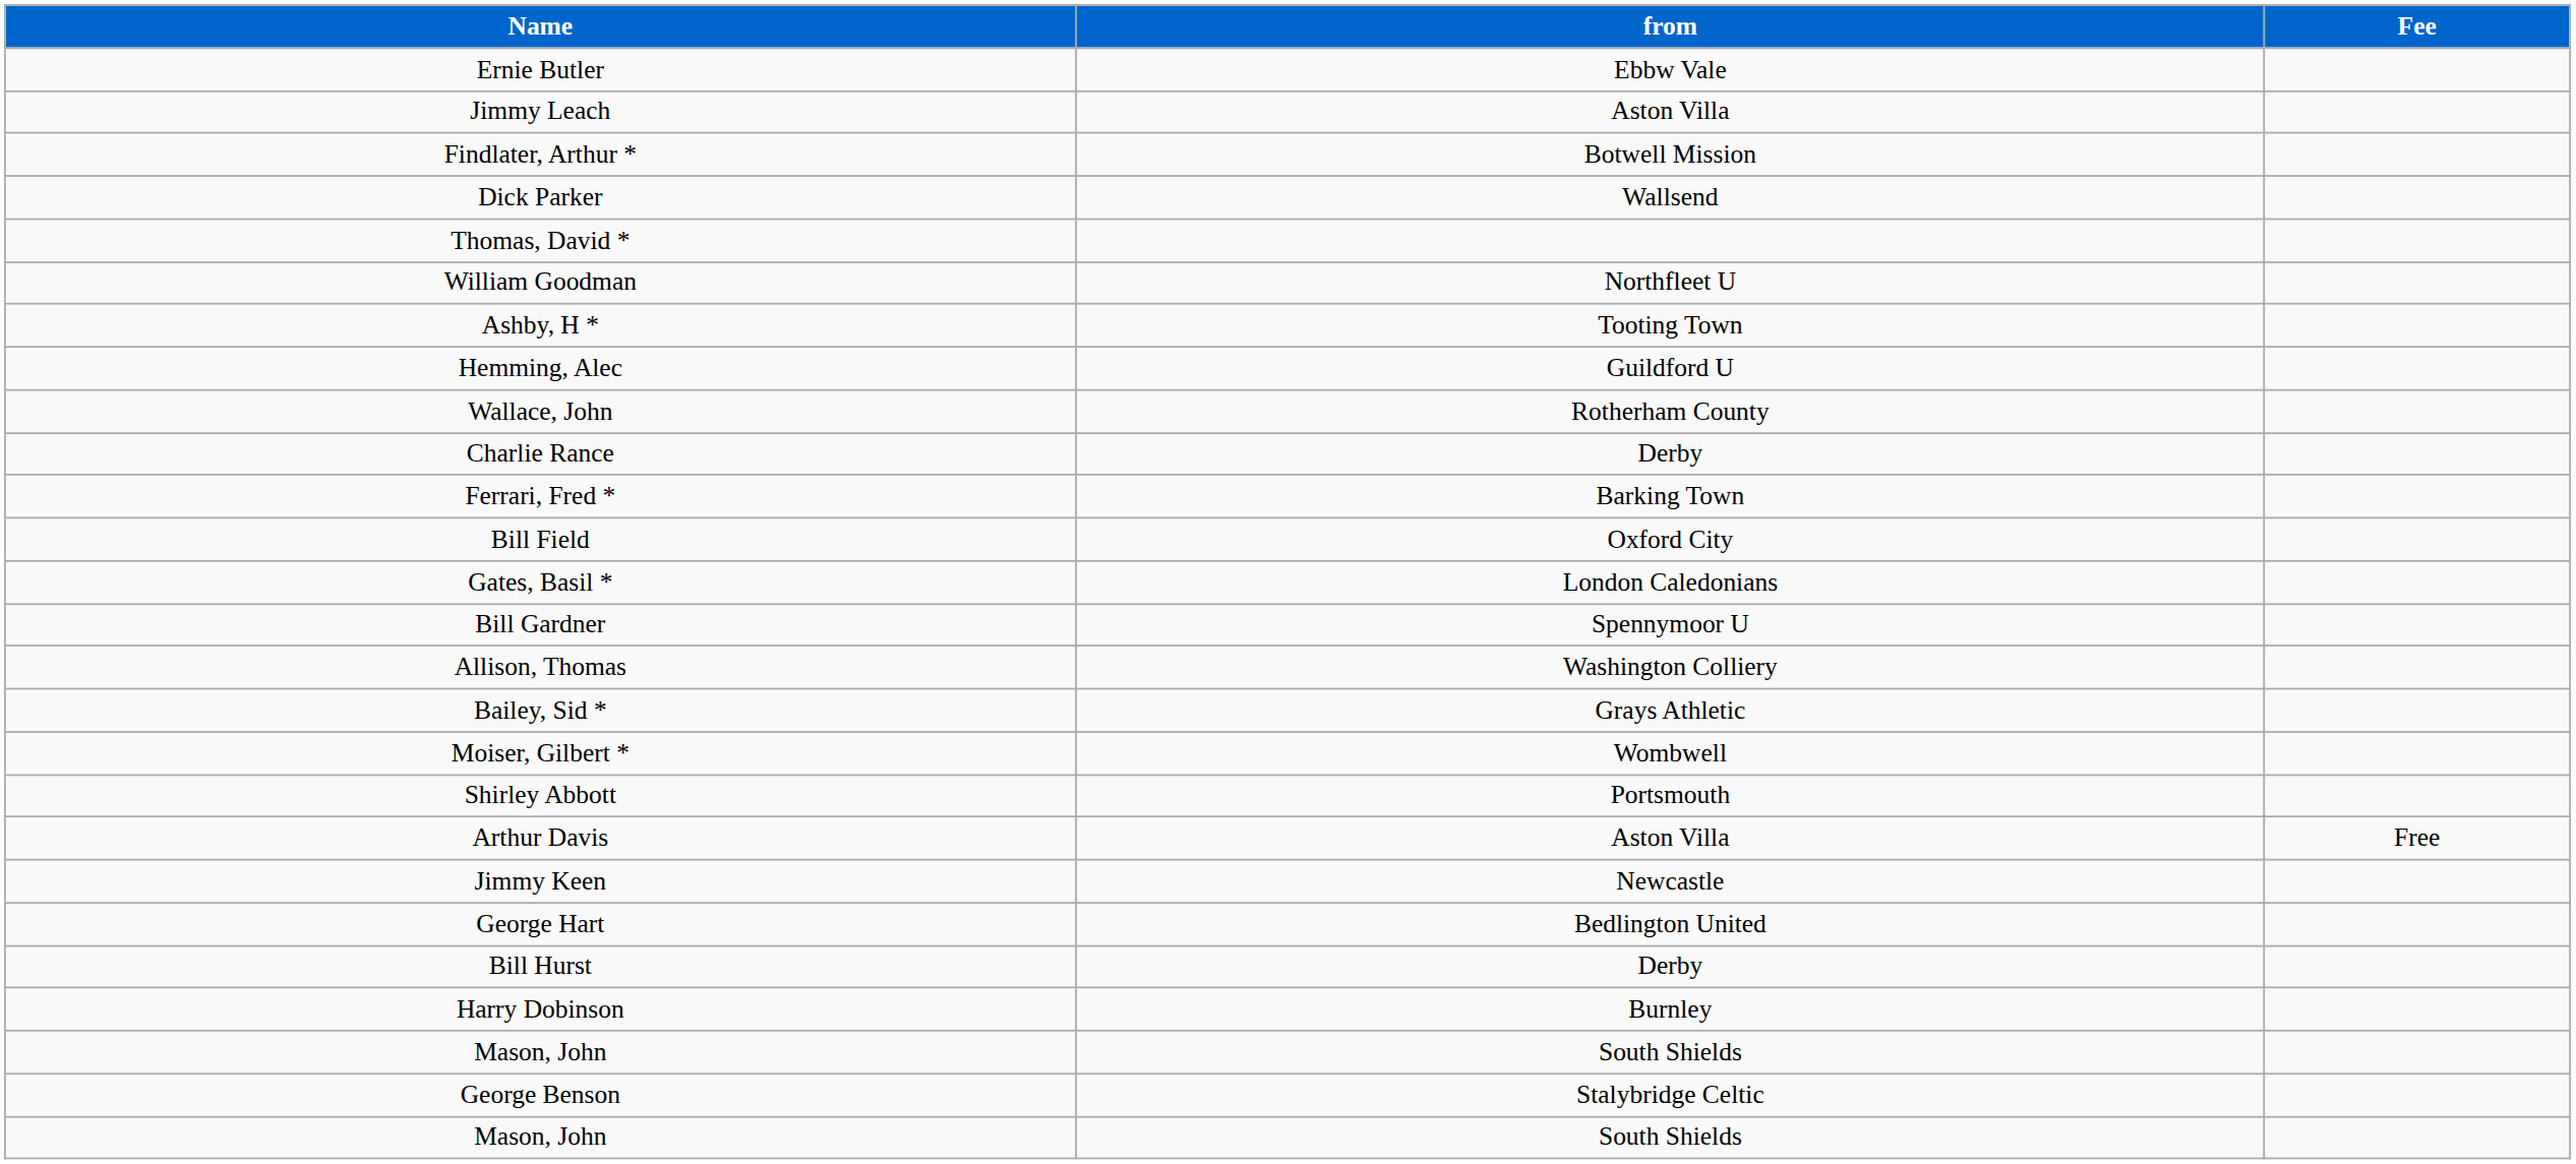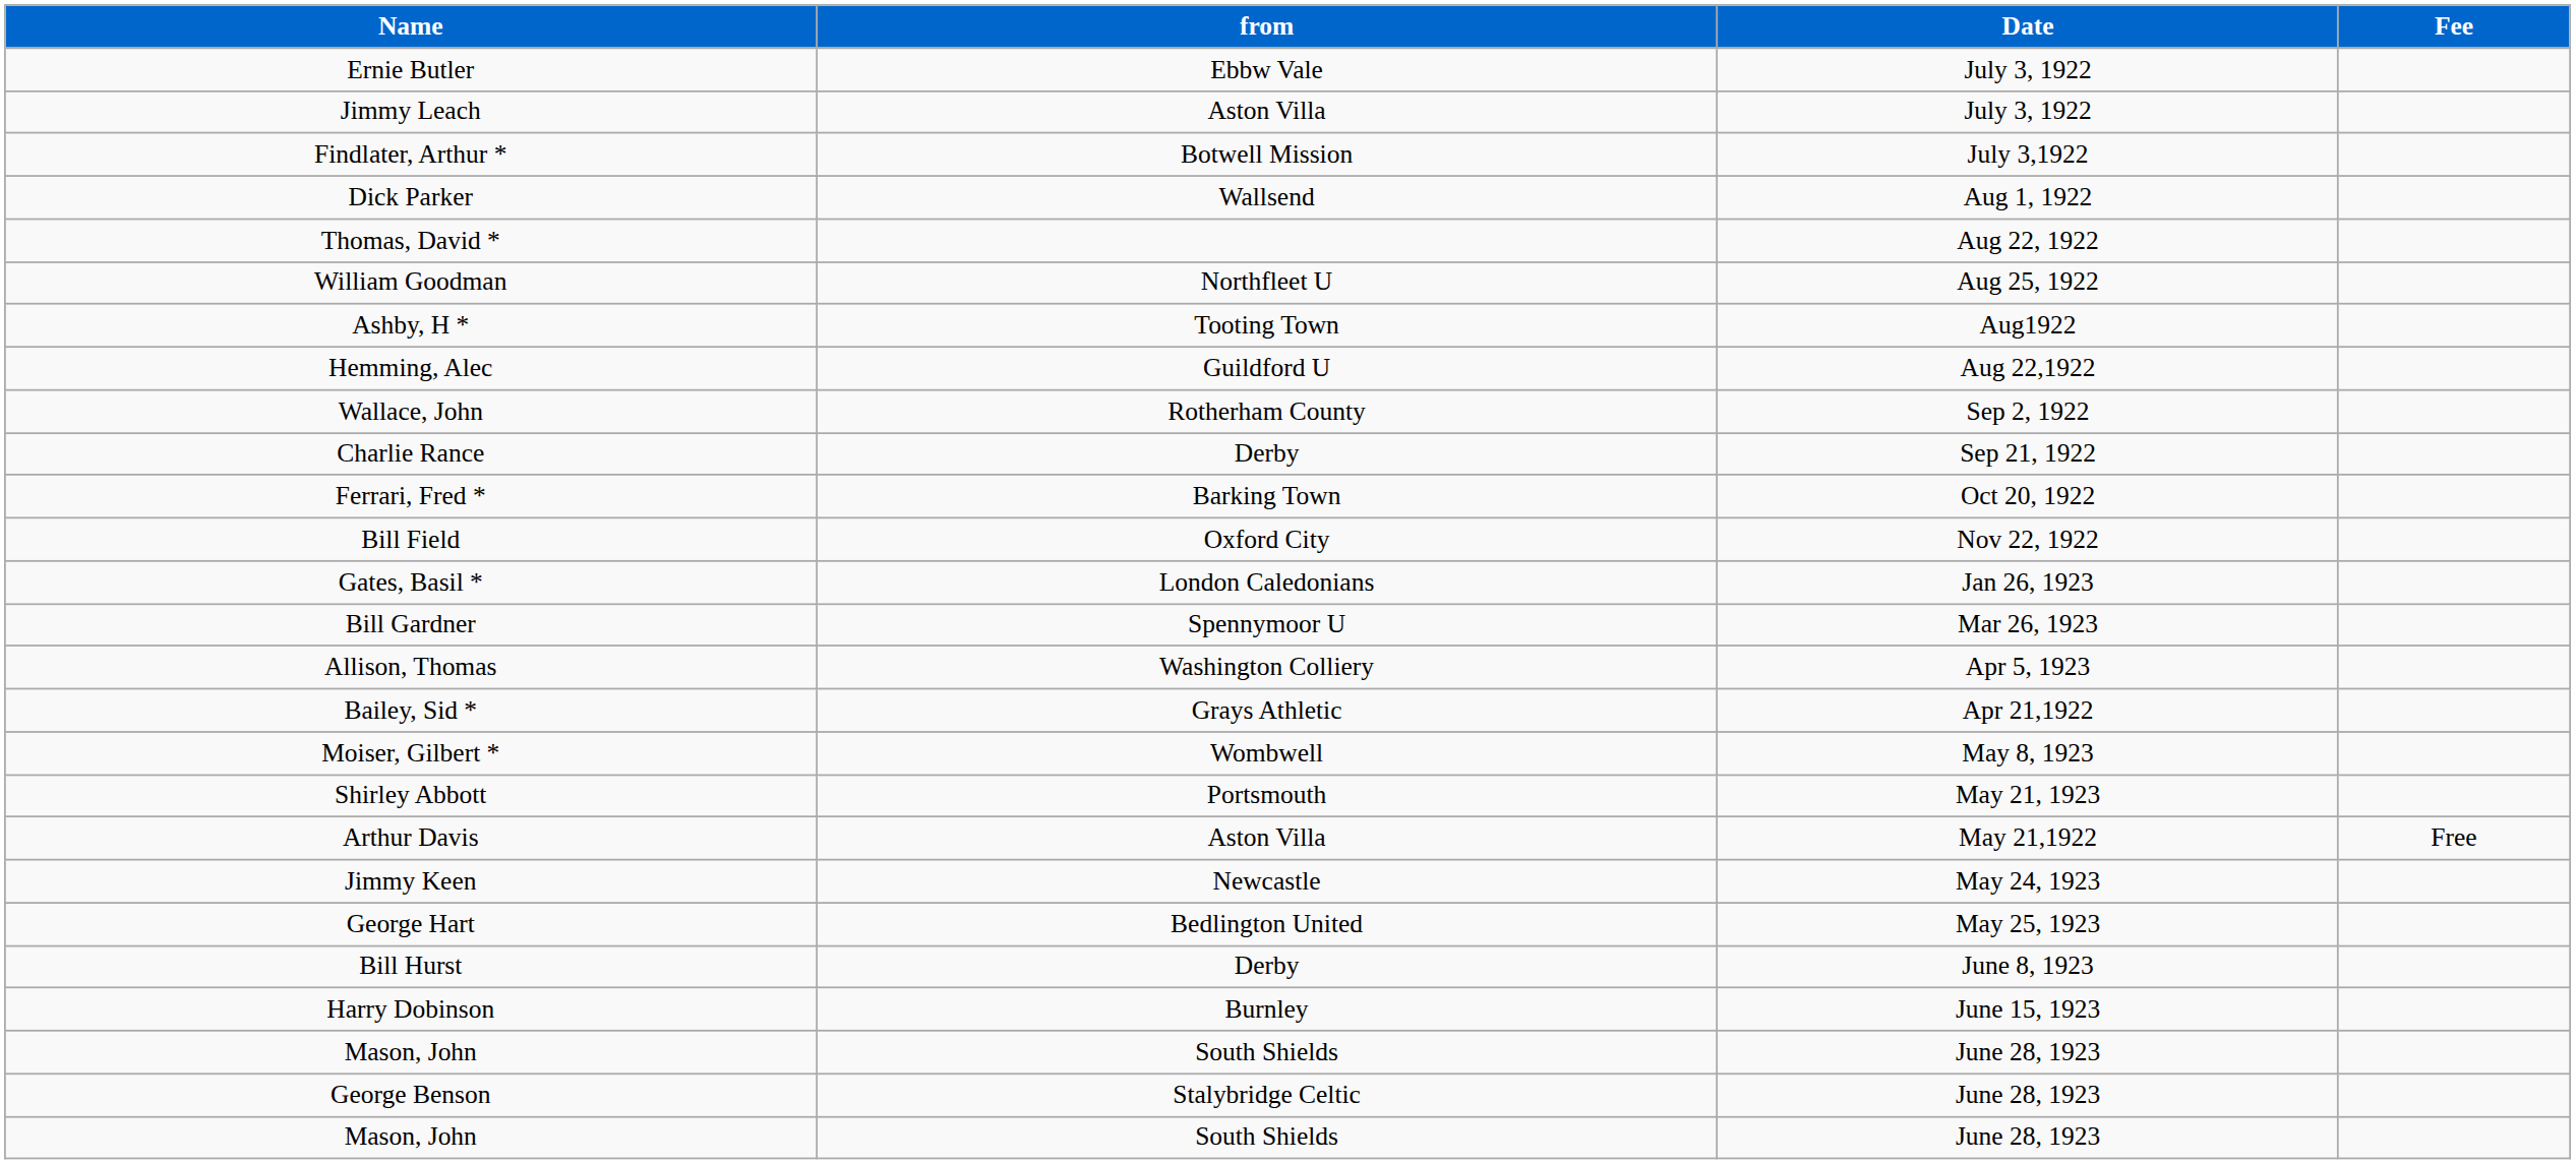 <table class="wikitable" style="text-align:center; font-size:90%; width:90%;">
 <tr>
 <th style="background:#0066CC; color:#FFFFFF; text-align:center;"><strong>Name</strong></th>
 <th style="background:#0066CC; color:#FFFFFF; text-align:center;">from</th>
+<th style="background:#0066CC; color:#FFFFFF; text-align:center;">Date</th>
 <th style="background:#0066CC; color:#FFFFFF; text-align:center;">Fee</th>
 </tr>
 <tr>
 <td>Ernie Butler</td>
 <td>Ebbw Vale</td>
+<td>July 3, 1922</td>
 <td></td>
 </tr>
 <tr>
 <td>Jimmy Leach</td>
 <td>Aston Villa</td>
+<td>July 3, 1922</td>
 <td></td>
 </tr>
 <tr>
 <td>Findlater, Arthur *</td>
 <td>Botwell Mission</td>
+<td>July 3,1922</td>
 <td></td>
 </tr>
 <tr>
 <td>Dick Parker</td>
 <td>Wallsend</td>
+<td>Aug 1, 1922</td>
 <td></td>
 </tr>
 <tr>
 <td>Thomas, David *</td>
 <td></td>
+<td>Aug 22, 1922</td>
 <td></td>
 </tr>
 <tr>
 <td>William Goodman</td>
 <td>Northfleet U</td>
+<td>Aug 25, 1922</td>
 <td></td>
 </tr>
 <tr>
 <td>Ashby, H *</td>
 <td>Tooting Town</td>
+<td>Aug1922</td>
 <td></td>
 </tr>
 <tr>
 <td>Hemming, Alec</td>
 <td>Guildford U</td>
+<td>Aug 22,1922</td>
 <td></td>
 </tr>
 <tr>
 <td>Wallace, John</td>
 <td>Rotherham County</td>
+<td>Sep 2, 1922</td>
 <td></td>
 </tr>
 <tr>
 <td>Charlie Rance</td>
 <td>Derby</td>
+<td>Sep 21, 1922</td>
 <td></td>
 </tr>
 <tr>
 <td>Ferrari, Fred *</td>
 <td>Barking Town</td>
+<td>Oct 20, 1922</td>
 <td></td>
 </tr>
 <tr>
 <td>Bill Field</td>
 <td>Oxford City</td>
+<td>Nov 22, 1922</td>
 <td></td>
 </tr>
 <tr>
 <td>Gates, Basil *</td>
 <td>London Caledonians</td>
+<td>Jan 26, 1923</td>
 <td></td>
 </tr>
 <tr>
 <td>Bill Gardner</td>
 <td>Spennymoor U</td>
+<td>Mar 26, 1923</td>
 <td></td>
 </tr>
 <tr>
 <td>Allison, Thomas</td>
 <td>Washington Colliery</td>
+<td>Apr 5, 1923</td>
 <td></td>
 </tr>
 <tr>
 <td>Bailey, Sid *</td>
 <td>Grays Athletic</td>
+<td>Apr 21,1922</td>
 <td></td>
 </tr>
 <tr>
 <td>Moiser, Gilbert *</td>
 <td>Wombwell</td>
+<td>May 8, 1923</td>
 <td></td>
 </tr>
 <tr>
 <td>Shirley Abbott</td>
 <td>Portsmouth</td>
+<td>May 21, 1923</td>
 <td></td>
 </tr>
 <tr>
 <td>Arthur Davis</td>
 <td>Aston Villa</td>
+<td>May 21,1922</td>
 <td>Free</td>
 </tr>
 <tr>
 <td>Jimmy Keen</td>
 <td>Newcastle</td>
+<td>May 24, 1923</td>
 <td></td>
 </tr>
 <tr>
 <td>George Hart</td>
 <td>Bedlington United</td>
+<td>May 25, 1923</td>
 <td></td>
 </tr>
 <tr>
 <td>Bill Hurst</td>
 <td>Derby</td>
+<td>June 8, 1923</td>
 <td></td>
 </tr>
 <tr>
 <td>Harry Dobinson</td>
 <td>Burnley</td>
+<td>June 15, 1923</td>
 <td></td>
 </tr>
 <tr>
 <td>Mason, John</td>
 <td>South Shields</td>
+<td>June 28, 1923</td>
 <td></td>
 </tr>
 <tr>
 <td>George Benson</td>
 <td>Stalybridge Celtic</td>
+<td>June 28, 1923</td>
 <td></td>
 </tr>
 <tr>
 <td>Mason, John</td>
 <td>South Shields</td>
+<td>June 28, 1923</td>
 <td></td>
 </tr>
 </table>
